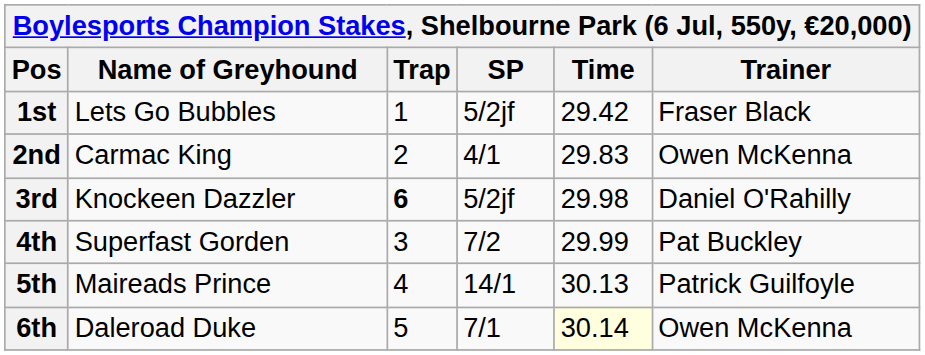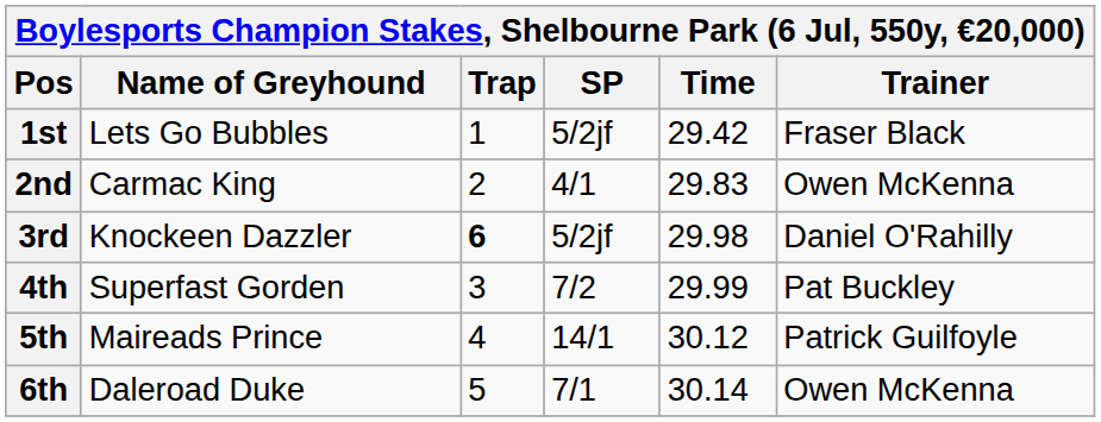 <table class="wikitable">
 <tr>
 <th colspan="6"><a href='#'>Boylesports Champion Stakes</a>, Shelbourne Park (6 Jul, 550y, €20,000)</th>
 </tr>
 <tr>
 <th width=30>Pos</th>
 <th width=180>Name of Greyhound</th>
 <th width=30>Trap</th>
 <th width=50>SP</th>
 <th width=50>Time</th>
 <th width=150>Trainer</th>
 </tr>
 <tr>
 <th>1st</th>
 <td>Lets Go Bubbles</td>
 <td>1</td>
 <td>5/2jf</td>
 <td>29.42</td>
 <td>Fraser Black</td>
 </tr>
 <tr>
 <th>2nd</th>
 <td>Carmac King</td>
 <td>2</td>
 <td>4/1</td>
 <td>29.83</td>
 <td>Owen McKenna</td>
 </tr>
 <tr>
 <th>3rd</th>
 <td>Knockeen Dazzler</td>
 <td><strong>6</strong></td>
 <td>5/2jf</td>
 <td>29.98</td>
 <td>Daniel O'Rahilly</td>
 </tr>
 <tr>
 <th>4th</th>
 <td>Superfast Gorden</td>
 <td>3</td>
 <td>7/2</td>
 <td>29.99</td>
 <td>Pat Buckley</td>
 </tr>
 <tr>
 <th>5th</th>
 <td>Maireads Prince</td>
 <td>4</td>
 <td>14/1</td>
-<td>30.13</td>
+<td>30.12</td>
 <td>Patrick Guilfoyle</td>
 </tr>
 <tr>
 <th>6th</th>
 <td>Daleroad Duke</td>
 <td>5</td>
 <td>7/1</td>
-<td style="background: lightyellow;">30.14</td>
+<td>30.14</td>
 <td>Owen McKenna</td>
 </tr>
 </table>
